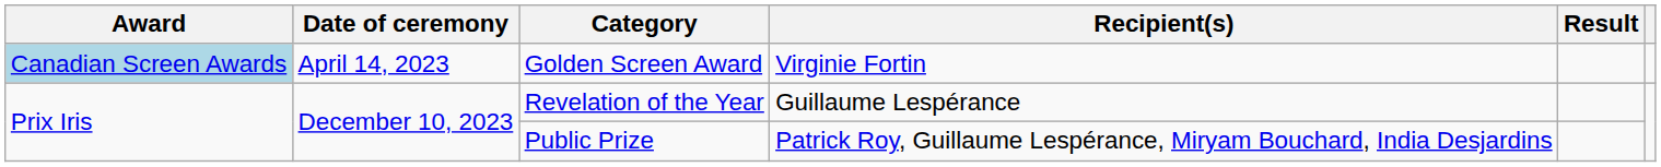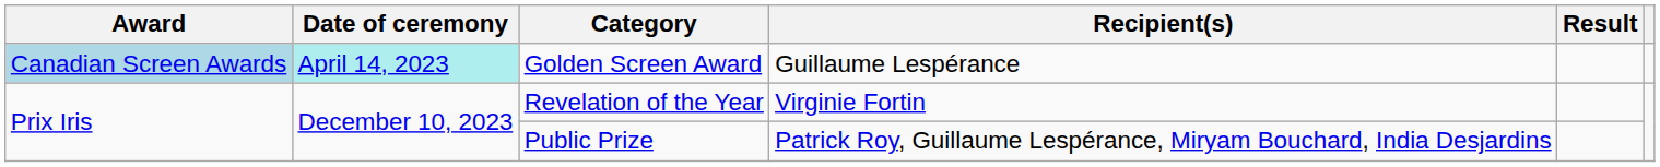 <table class="wikitable plainrowheaders sortable">
 <tr>
 <th scope="col">Award</th>
 <th scope="col">Date of ceremony</th>
 <th scope="col">Category</th>
 <th scope="col">Recipient(s)</th>
 <th scope="col">Result</th>
 <th scope="col" class="unsortable"></th>
 </tr>
 <tr>
 <td style="background: lightblue;"><a href='#'>Canadian Screen Awards</a></td>
-<td><a href='#'>April 14, 2023</a></td>
+<td style="background: paleturquoise;"><a href='#'>April 14, 2023</a></td>
 <td><a href='#'>Golden Screen Award</a></td>
-<td><a href='#'>Virginie Fortin</a></td>
+<td>Guillaume Lespérance</td>
 <td></td>
 <td></td>
 </tr>
 <tr>
 <td rowspan=2><a href='#'>Prix Iris</a></td>
 <td rowspan=2><a href='#'>December 10, 2023</a></td>
 <td><a href='#'>Revelation of the Year</a></td>
-<td>Guillaume Lespérance</td>
+<td><a href='#'>Virginie Fortin</a></td>
 <td></td>
 <td rowspan=2></td>
 </tr>
 <tr>
 <td><a href='#'>Public Prize</a></td>
 <td><a href='#'>Patrick Roy</a>, Guillaume Lespérance, <a href='#'>Miryam Bouchard</a>, <a href='#'>India Desjardins</a></td>
 <td></td>
 </tr>
 </table>
